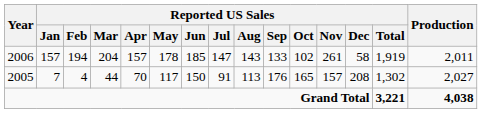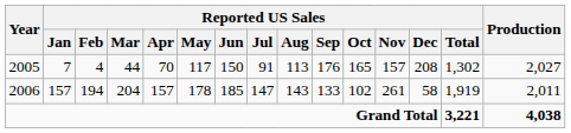 <table class="wikitable" style="text-align:right;">
 <tr>
 <th rowspan=2>Year</th>
 <th colspan=13>Reported US Sales</th>
 <th rowspan=2>Production</th>
 </tr>
 <tr>
 <th>Jan</th>
 <th>Feb</th>
 <th>Mar</th>
 <th>Apr</th>
 <th>May</th>
 <th>Jun</th>
 <th>Jul</th>
 <th>Aug</th>
 <th>Sep</th>
 <th>Oct</th>
 <th>Nov</th>
 <th>Dec</th>
 <th>Total</th>
 </tr>
 <tr>
+<td>2005</td>
+<td>7</td>
+<td>4</td>
+<td>44</td>
+<td>70</td>
+<td>117</td>
+<td>150</td>
+<td>91</td>
+<td>113</td>
+<td>176</td>
+<td>165</td>
+<td>157</td>
+<td>208</td>
+<td>1,302</td>
+<td>2,027</td>
+</tr>
+<tr>
 <td>2006</td>
 <td>157</td>
 <td>194</td>
 <td>204</td>
 <td>157</td>
 <td>178</td>
 <td>185</td>
 <td>147</td>
 <td>143</td>
 <td>133</td>
 <td>102</td>
 <td>261</td>
 <td>58</td>
 <td>1,919</td>
 <td>2,011</td>
 </tr>
-<tr>
-<td>2005</td>
-<td>7</td>
-<td>4</td>
-<td>44</td>
-<td>70</td>
-<td>117</td>
-<td>150</td>
-<td>91</td>
-<td>113</td>
-<td>176</td>
-<td>165</td>
-<td>157</td>
-<td>208</td>
-<td>1,302</td>
-<td>2,027</td>
-</tr>
 <tr style="font-weight:bold">
 <td colspan=13>Grand Total</td>
 <td>3,221</td>
 <td>4,038</td>
 </tr>
 </table>
